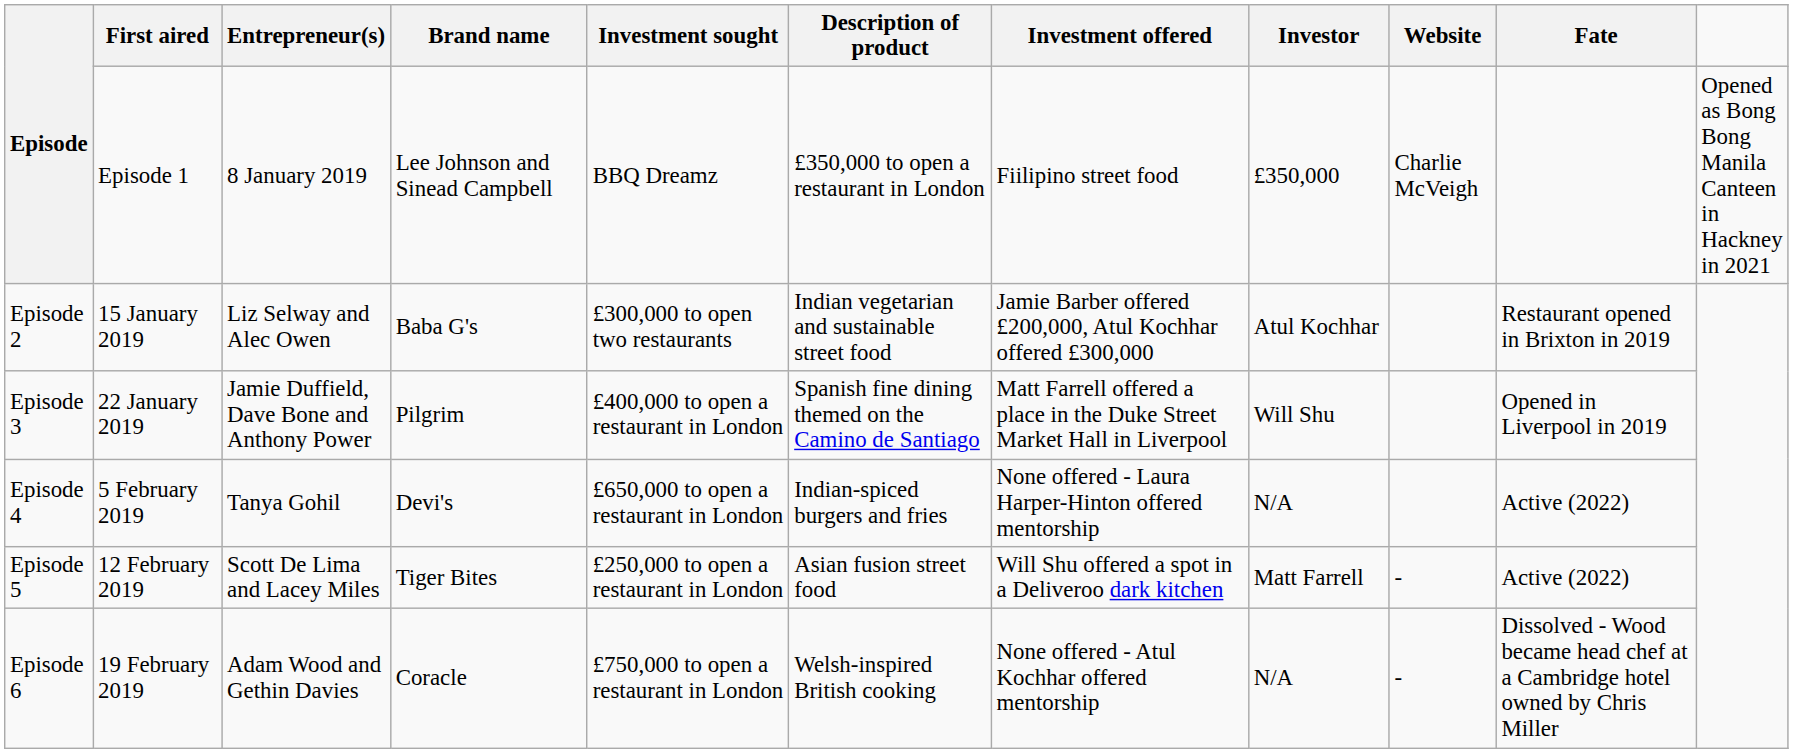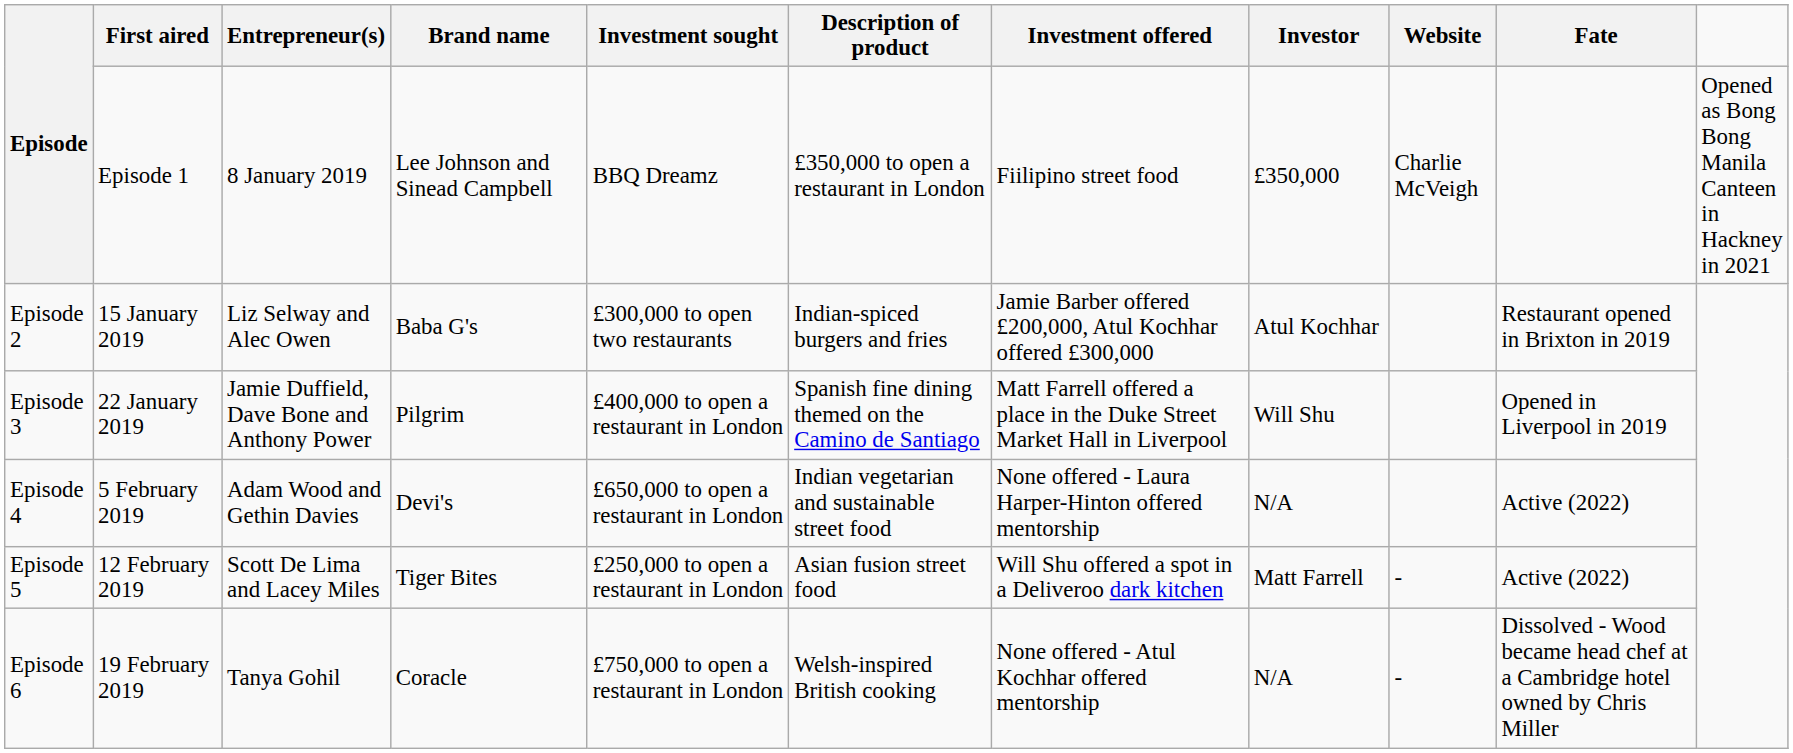 <table class="wikitable sortable">
 <tr>
 <th style="width:05px" rowspan="2">Episode</th>
 <th style="width:90px">First aired</th>
 <th style="width:105px">Entrepreneur(s)</th>
 <th style="width:150px">Brand name</th>
 <th style="width:150px">Investment sought</th>
 <th style="width:150px">Description of product</th>
 <th style="width:200px">Investment offered</th>
 <th style="width:100px">Investor</th>
 <th style="width:70px">Website</th>
 <th style="width:150px">Fate</th>
 </tr>
 <tr>
 <td>Episode 1</td>
 <td>8 January 2019</td>
 <td>Lee Johnson and Sinead Campbell</td>
 <td>BBQ Dreamz</td>
 <td>£350,000 to open a restaurant in London</td>
 <td>Fiilipino street food</td>
 <td>£350,000</td>
 <td style="font-size: 100%;"style="text-align:center;">Charlie McVeigh</td>
 <td style="font-size: 100%;"style="text-align:center;"></td>
 <td>Opened as Bong Bong Manila Canteen in Hackney in 2021</td>
 </tr>
 <tr>
 <td>Episode 2</td>
 <td>15 January 2019</td>
 <td>Liz Selway and Alec Owen</td>
 <td>Baba G's</td>
 <td>£300,000 to open two restaurants</td>
-<td>Indian vegetarian and sustainable street food</td>
+<td>Indian-spiced burgers and fries</td>
 <td>Jamie Barber offered £200,000, Atul Kochhar offered £300,000</td>
 <td style="font-size: 100%;"style="text-align:center;">Atul Kochhar</td>
 <td style="font-size: 100%;"style="text-align:center;"></td>
 <td>Restaurant opened in Brixton in 2019</td>
 </tr>
 <tr>
 <td>Episode 3</td>
 <td>22 January 2019</td>
 <td>Jamie Duffield, Dave Bone and Anthony Power</td>
 <td>Pilgrim</td>
 <td>£400,000 to open a restaurant in London</td>
 <td>Spanish fine dining themed on the <a href='#'>Camino de Santiago</a></td>
 <td>Matt Farrell offered a place in the Duke Street Market Hall in Liverpool</td>
 <td style="font-size: 100%;"style="text-align:center;">Will Shu</td>
 <td style="font-size: 100%;" style="text-align:center;"></td>
 <td>Opened in Liverpool in 2019 </td>
 </tr>
 <tr>
 <td>Episode 4</td>
 <td>5 February 2019</td>
-<td>Tanya Gohil</td>
+<td>Adam Wood and Gethin Davies</td>
 <td>Devi's</td>
 <td>£650,000 to open a restaurant in London</td>
-<td>Indian-spiced burgers and fries</td>
+<td>Indian vegetarian and sustainable street food</td>
 <td>None offered - Laura Harper-Hinton offered mentorship</td>
 <td style="font-size: 100%;"style="text-align:center;">N/A</td>
 <td style="font-size: 100%;"style="text-align:center;"></td>
 <td style="font-size: 100%;"style="text-align:center;">Active (2022)</td>
 </tr>
 <tr>
 <td>Episode 5</td>
 <td>12 February 2019</td>
 <td>Scott De Lima and Lacey Miles</td>
 <td>Tiger Bites</td>
 <td>£250,000 to open a restaurant in London</td>
 <td>Asian fusion street food</td>
 <td>Will Shu offered a spot in a Deliveroo <a href='#'>dark kitchen</a></td>
 <td style="font-size: 100%;"style="text-align:center;">Matt Farrell</td>
 <td style="font-size: 100%;"style="text-align:center;">-</td>
 <td style="font-size: 100%;"style="text-align:center;">Active (2022) </td>
 </tr>
 <tr>
 <td>Episode 6</td>
 <td>19 February 2019</td>
-<td>Adam Wood and Gethin Davies</td>
+<td>Tanya Gohil</td>
 <td>Coracle</td>
 <td>£750,000 to open a restaurant in London</td>
 <td>Welsh-inspired British cooking</td>
 <td>None offered - Atul Kochhar offered mentorship</td>
 <td style="font-size: 100%;"style="text-align:center;">N/A</td>
 <td style="font-size: 100%;"style="text-align:center;">-</td>
 <td>Dissolved - Wood became head chef at a Cambridge hotel owned by Chris Miller</td>
 </tr>
 </table>
